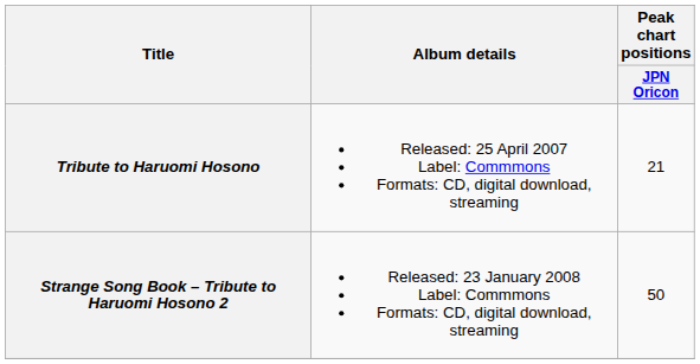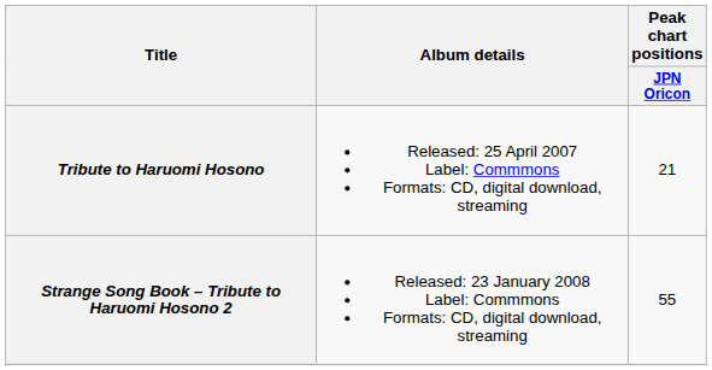 <table class="wikitable plainrowheaders" style="text-align:center;">
 <tr>
 <th scope="col" rowspan="2" style="width:19em;">Title</th>
 <th scope="col" rowspan="2" style="width:19em;">Album details</th>
 <th scope="col">Peak chart positions</th>
 </tr>
 <tr>
 <th scope="col" style="width:2.9em;font-size:90%;"><a href='#'>JPN<br>Oricon</a><br></th>
 </tr>
 <tr>
 <th scope="row"><em>Tribute to Haruomi Hosono</em></th>
 <td><br><ul><li>Released: 25 April 2007</li><li>Label: <a href='#'>Commmons</a></li><li>Formats: CD, digital download, streaming</li></ul></td>
 <td>21</td>
 </tr>
 <tr>
 <th scope="row"><em>Strange Song Book – Tribute to Haruomi Hosono 2</em></th>
 <td><br><ul><li>Released: 23 January 2008</li><li>Label: Commmons</li><li>Formats: CD, digital download, streaming</li></ul></td>
-<td>50</td>
+<td>55</td>
 </tr>
 <tr>
 </tr>
 </table>
